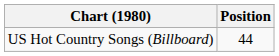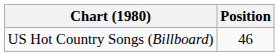 <table class="wikitable">
 <tr>
 <th>Chart (1980)</th>
 <th>Position</th>
 </tr>
 <tr>
 <td>US Hot Country Songs (<em>Billboard</em>)</td>
-<td align="center">44</td>
+<td align="center">46</td>
 </tr>
 </table>
